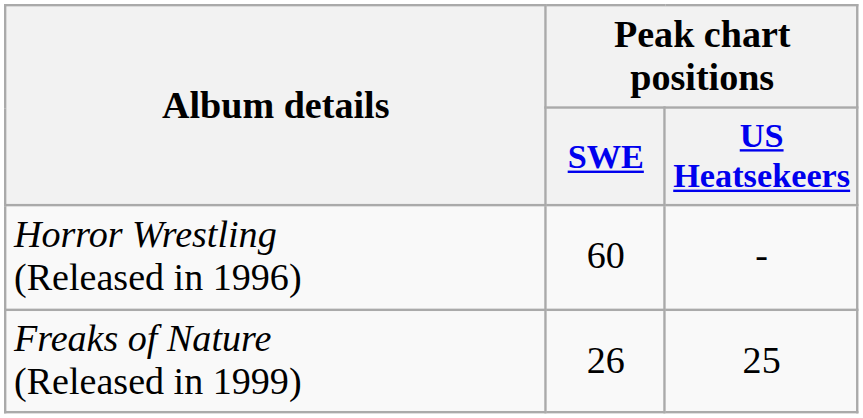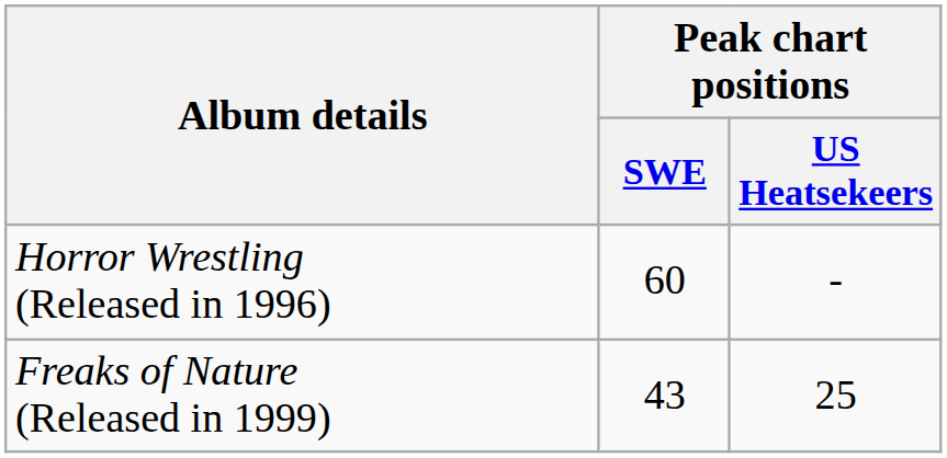 <table class="wikitable">
 <tr>
 <th rowspan="2" style="width:220px;">Album details</th>
 <th colspan="2">Peak chart positions</th>
 </tr>
 <tr>
 <th scope="col" style="width:3em;font-size:90%;"><a href='#'>SWE</a></th>
 <th scope="col" style="width:3em;font-size:90%;"><a href='#'>US Heatsekeers</a></th>
 </tr>
 <tr>
 <td><em>Horror Wrestling</em><br>(Released in 1996)</td>
 <td style="text-align:center;">60</td>
 <td style="text-align:center;">-</td>
 </tr>
 <tr>
 <td><em>Freaks of Nature</em><br>(Released in 1999)</td>
-<td style="text-align:center;">26</td>
+<td style="text-align:center;">43</td>
 <td style="text-align:center;">25</td>
 </tr>
 </table>
